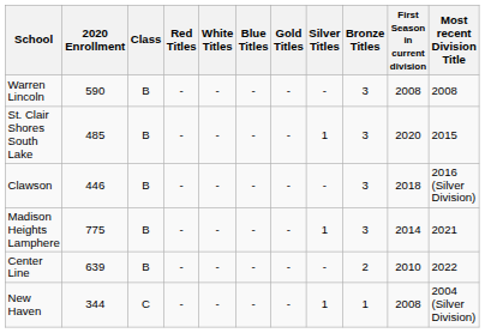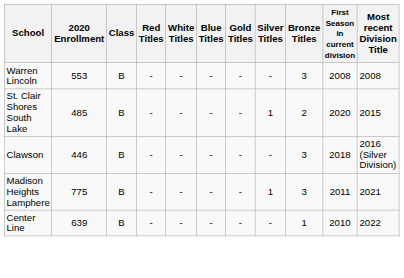 <table class="wikitable">
 <tr>
 <th>School</th>
 <th>2020<br> Enrollment</th>
 <th>Class</th>
 <th>Red<br>Titles</th>
 <th>White<br>Titles</th>
 <th>Blue <br>Titles</th>
 <th>Gold <br>Titles</th>
 <th>Silver <br>Titles</th>
 <th>Bronze<br>Titles</th>
 <th><small>First Season<br> in current division</small></th>
 <th>Most recent Division Title</th>
 </tr>
 <tr>
 <td>Warren Lincoln</td>
-<td align = "center">590</td>
+<td align = "center">553</td>
 <td align="center">B</td>
 <td align = "center">-</td>
 <td align = "center">-</td>
 <td align = "center">-</td>
 <td align = "center">-</td>
 <td align = "center">-</td>
 <td align = "center">3</td>
 <td align = "center">2008</td>
 <td>2008</td>
 </tr>
 <tr>
 <td>St. Clair Shores South Lake</td>
 <td align="center">485</td>
 <td align="center">B</td>
 <td align="center">-</td>
 <td align = "center">-</td>
 <td align = "center">-</td>
 <td align="center">-</td>
 <td align = "center">1</td>
-<td align="center">3</td>
+<td align="center">2</td>
 <td align="center">2020</td>
 <td>2015</td>
 </tr>
 <tr>
 <td>Clawson</td>
 <td align = "center">446</td>
 <td align="center">B</td>
 <td align = "center">-</td>
 <td align = "center">-</td>
 <td align = "center">-</td>
 <td align = "center">-</td>
 <td align = "center">-</td>
 <td align = "center">3</td>
 <td align = "center">2018</td>
 <td>2016 (Silver Division)</td>
 </tr>
 <tr>
 <td>Madison Heights Lamphere</td>
 <td align = "center">775</td>
 <td align = "center">B</td>
 <td align = "center">-</td>
 <td align = "center">-</td>
 <td align = "center">-</td>
 <td align = "center">-</td>
 <td align = "center">1</td>
 <td align = "center">3</td>
-<td align="center">2014</td>
+<td align="center">2011</td>
 <td>2021</td>
 </tr>
 <tr>
 <td>Center Line</td>
 <td align = "center">639</td>
 <td align="center">B</td>
 <td align = "center">-</td>
 <td align = "center">-</td>
 <td align = "center">-</td>
 <td align = "center">-</td>
 <td align = "center">-</td>
-<td align = "center">2</td>
+<td align = "center">1</td>
 <td align="center">2010</td>
 <td>2022</td>
 </tr>
-<tr>
-<td>New Haven</td>
-<td align = "center">344</td>
-<td align="center">C</td>
-<td align = "center">-</td>
-<td align = "center">-</td>
-<td align = "center">-</td>
-<td align = "center">-</td>
-<td align = "center">1</td>
-<td align = "center">1</td>
-<td align = "center">2008</td>
-<td>2004 (Silver Division)</td>
-</tr>
 </table>
